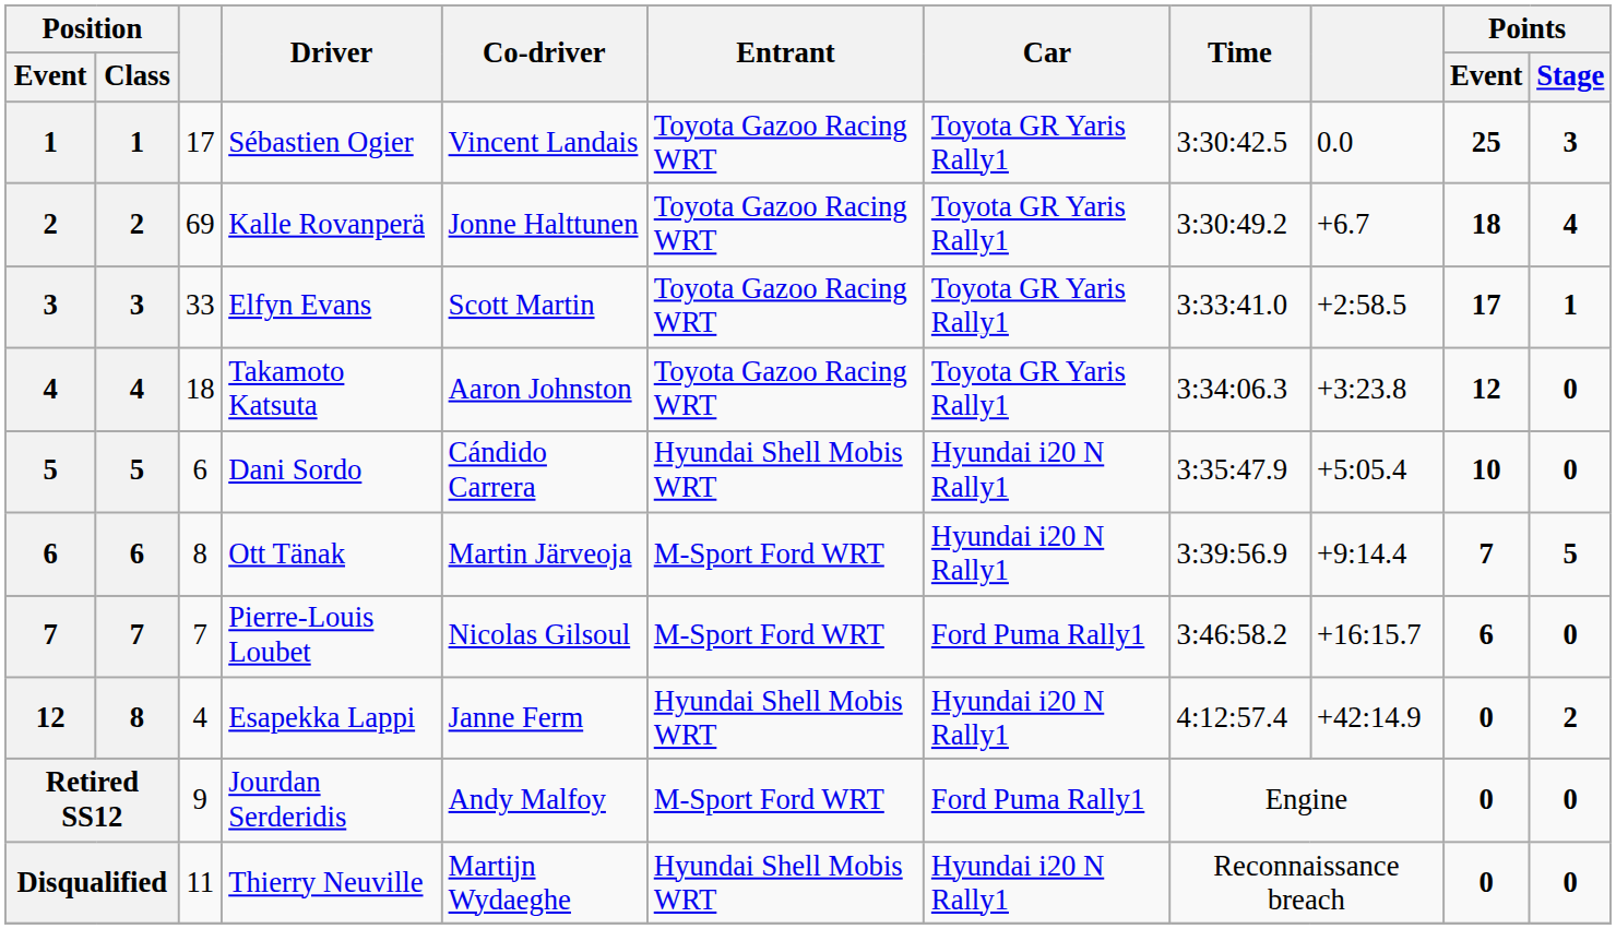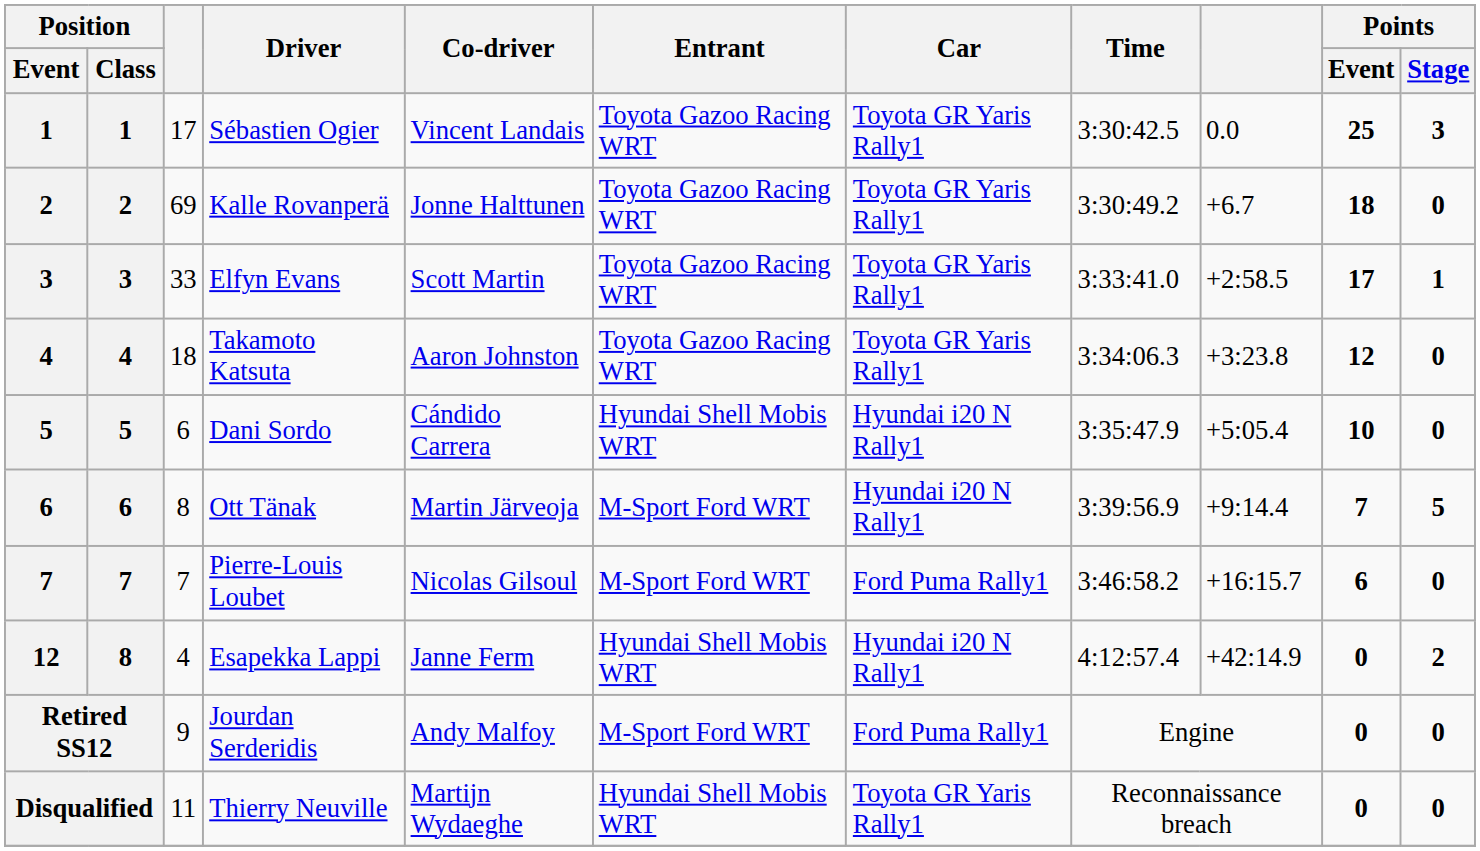 <table class="wikitable" width=85% style="font-size: 85%;">
 <tr>
 <th colspan="2">Position</th>
 <th rowspan="2"></th>
 <th rowspan="2">Driver</th>
 <th rowspan="2">Co-driver</th>
 <th rowspan="2">Entrant</th>
 <th rowspan="2">Car</th>
 <th rowspan="2">Time</th>
 <th rowspan="2"></th>
 <th colspan="2">Points</th>
 </tr>
 <tr>
 <th>Event</th>
 <th>Class</th>
 <th>Event</th>
 <th><a href='#'>Stage</a></th>
 </tr>
 <tr>
 <th>1</th>
 <th>1</th>
 <td align="center">17</td>
 <td><a href='#'>Sébastien Ogier</a></td>
 <td><a href='#'>Vincent Landais</a></td>
 <td><a href='#'>Toyota Gazoo Racing WRT</a></td>
 <td><a href='#'>Toyota GR Yaris Rally1</a></td>
 <td>3:30:42.5</td>
 <td>0.0</td>
 <td align="center"><strong>25</strong></td>
 <td align="center"><strong>3</strong></td>
 </tr>
 <tr>
 <th>2</th>
 <th>2</th>
 <td align="center">69</td>
 <td><a href='#'>Kalle Rovanperä</a></td>
 <td><a href='#'>Jonne Halttunen</a></td>
 <td><a href='#'>Toyota Gazoo Racing WRT</a></td>
 <td><a href='#'>Toyota GR Yaris Rally1</a></td>
 <td>3:30:49.2</td>
 <td>+6.7</td>
 <td align="center"><strong>18</strong></td>
-<td align="center"><strong>4</strong></td>
+<td align="center"><strong>0</strong></td>
 </tr>
 <tr>
 <th>3</th>
 <th>3</th>
 <td align="center">33</td>
 <td><a href='#'>Elfyn Evans</a></td>
 <td><a href='#'>Scott Martin</a></td>
 <td><a href='#'>Toyota Gazoo Racing WRT</a></td>
 <td><a href='#'>Toyota GR Yaris Rally1</a></td>
 <td>3:33:41.0</td>
 <td>+2:58.5</td>
 <td align="center"><strong>17</strong></td>
 <td align="center"><strong>1</strong></td>
 </tr>
 <tr>
 <th>4</th>
 <th>4</th>
 <td align="center">18</td>
 <td><a href='#'>Takamoto Katsuta</a></td>
 <td><a href='#'>Aaron Johnston</a></td>
 <td><a href='#'>Toyota Gazoo Racing WRT</a></td>
 <td><a href='#'>Toyota GR Yaris Rally1</a></td>
 <td>3:34:06.3</td>
 <td>+3:23.8</td>
 <td align="center"><strong>12</strong></td>
 <td align="center"><strong>0</strong></td>
 </tr>
 <tr>
 <th>5</th>
 <th>5</th>
 <td align="center">6</td>
 <td><a href='#'>Dani Sordo</a></td>
 <td><a href='#'>Cándido Carrera</a></td>
 <td><a href='#'>Hyundai Shell Mobis WRT</a></td>
 <td><a href='#'>Hyundai i20 N Rally1</a></td>
 <td>3:35:47.9</td>
 <td>+5:05.4</td>
 <td align="center"><strong>10</strong></td>
 <td align="center"><strong>0</strong></td>
 </tr>
 <tr>
 <th>6</th>
 <th>6</th>
 <td align="center">8</td>
 <td><a href='#'>Ott Tänak</a></td>
 <td><a href='#'>Martin Järveoja</a></td>
 <td><a href='#'>M-Sport Ford WRT</a></td>
 <td><a href='#'>Hyundai i20 N Rally1</a></td>
 <td>3:39:56.9</td>
 <td>+9:14.4</td>
 <td align="center"><strong>7</strong></td>
 <td align="center"><strong>5</strong></td>
 </tr>
 <tr>
 <th>7</th>
 <th>7</th>
 <td align="center">7</td>
 <td><a href='#'>Pierre-Louis Loubet</a></td>
 <td><a href='#'>Nicolas Gilsoul</a></td>
 <td><a href='#'>M-Sport Ford WRT</a></td>
 <td><a href='#'>Ford Puma Rally1</a></td>
 <td>3:46:58.2</td>
 <td>+16:15.7</td>
 <td align="center"><strong>6</strong></td>
 <td align="center"><strong>0</strong></td>
 </tr>
 <tr>
 <th>12</th>
 <th>8</th>
 <td align="center">4</td>
 <td><a href='#'>Esapekka Lappi</a></td>
 <td><a href='#'>Janne Ferm</a></td>
 <td><a href='#'>Hyundai Shell Mobis WRT</a></td>
 <td><a href='#'>Hyundai i20 N Rally1</a></td>
 <td>4:12:57.4</td>
 <td>+42:14.9</td>
 <td align="center"><strong>0</strong></td>
 <td align="center"><strong>2</strong></td>
 </tr>
 <tr>
 <th colspan="2">Retired SS12</th>
 <td align="center">9</td>
 <td><a href='#'>Jourdan Serderidis</a></td>
 <td><a href='#'>Andy Malfoy</a></td>
 <td><a href='#'>M-Sport Ford WRT</a></td>
 <td><a href='#'>Ford Puma Rally1</a></td>
 <td colspan="2" align="center">Engine</td>
 <td align="center"><strong>0</strong></td>
 <td align="center"><strong>0</strong></td>
 </tr>
 <tr>
 <th colspan="2">Disqualified</th>
 <td align="center">11</td>
 <td><a href='#'>Thierry Neuville</a></td>
 <td><a href='#'>Martijn Wydaeghe</a></td>
 <td><a href='#'>Hyundai Shell Mobis WRT</a></td>
-<td><a href='#'>Hyundai i20 N Rally1</a></td>
+<td><a href='#'>Toyota GR Yaris Rally1</a></td>
 <td align="center" colspan="2">Reconnaissance breach</td>
 <td align="center"><strong>0</strong></td>
 <td align="center"><strong>0</strong></td>
 </tr>
 <tr>
 </tr>
 </table>
